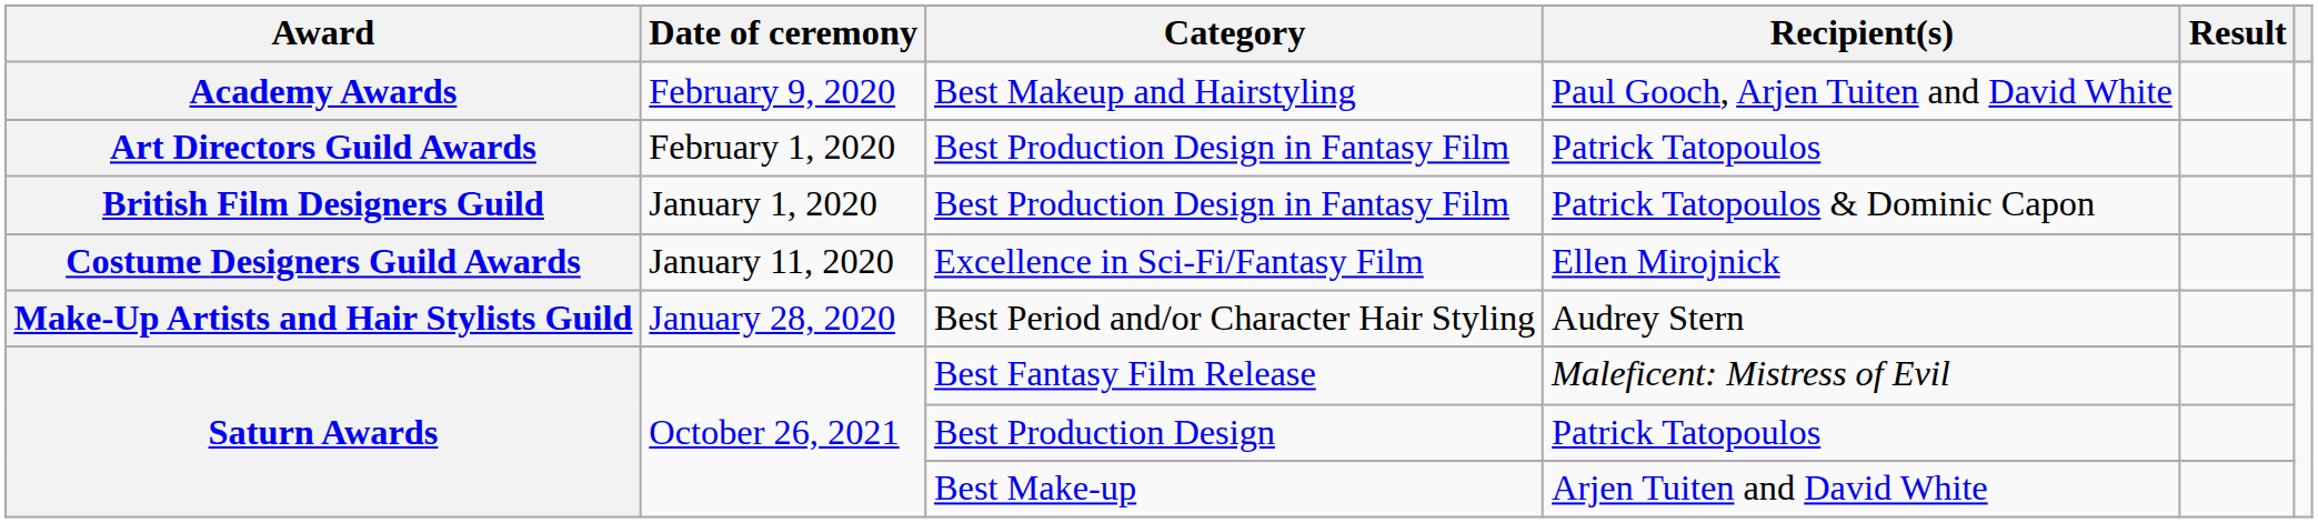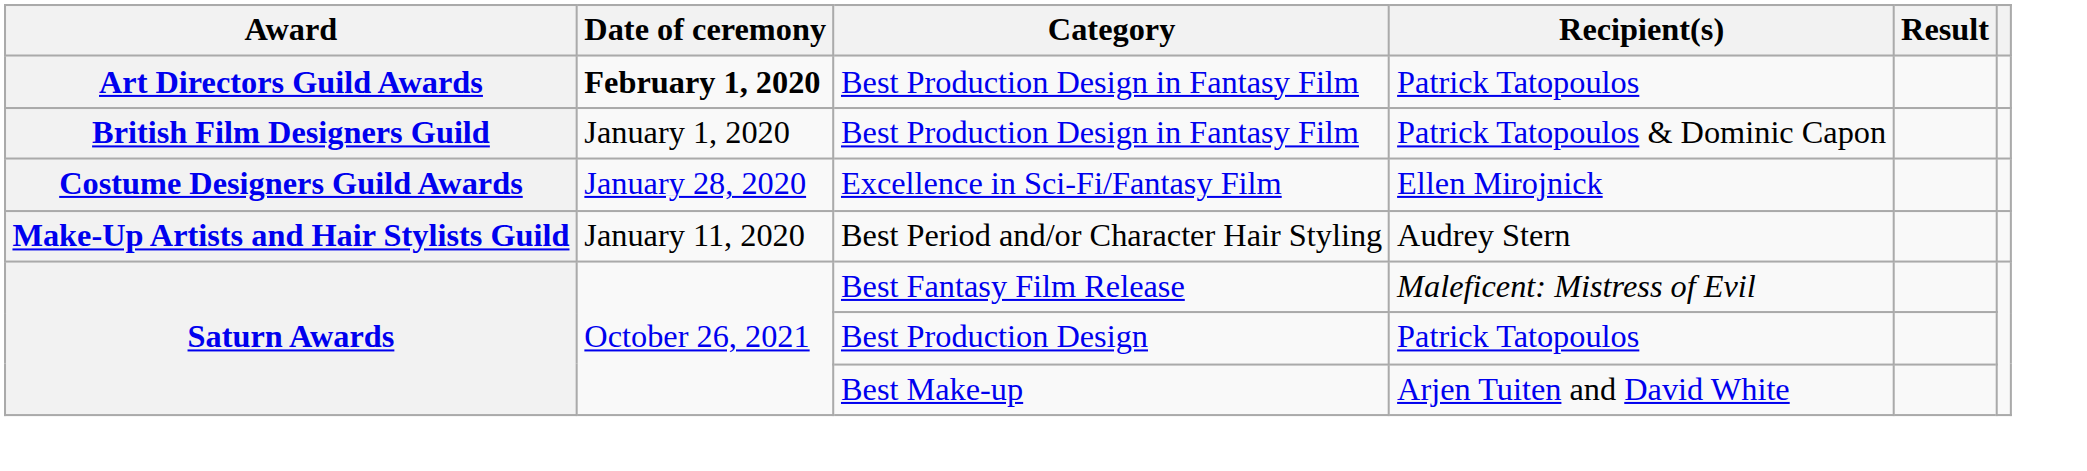 <table class="wikitable plainrowheaders">
 <tr>
 <th scope="col">Award</th>
 <th scope="col">Date of ceremony</th>
 <th scope="col">Category</th>
 <th scope="col">Recipient(s)</th>
 <th scope="col">Result</th>
 <th scope="col"></th>
 </tr>
 <tr>
-<th scope="row"><a href='#'>Academy Awards</a></th>
-<td><a href='#'>February 9, 2020</a></td>
-<td><a href='#'>Best Makeup and Hairstyling</a></td>
-<td><a href='#'>Paul Gooch</a>, <a href='#'>Arjen Tuiten</a> and <a href='#'>David White</a></td>
-<td></td>
-<td style="text-align:center;"></td>
-</tr>
-<tr>
 <th scope="row"><a href='#'>Art Directors Guild Awards</a></th>
-<td>February 1, 2020</td>
+<td><strong>February 1, 2020</strong></td>
 <td><a href='#'>Best Production Design in Fantasy Film</a></td>
 <td><a href='#'>Patrick Tatopoulos</a></td>
 <td></td>
 <td></td>
 </tr>
 <tr>
 <th scope="row"><a href='#'>British Film Designers Guild</a></th>
 <td>January 1, 2020</td>
 <td><a href='#'>Best Production Design in Fantasy Film</a></td>
 <td><a href='#'>Patrick Tatopoulos</a> & Dominic Capon</td>
 <td></td>
 <td></td>
 </tr>
 <tr>
 <th scope="row"><a href='#'>Costume Designers Guild Awards</a></th>
-<td>January 11, 2020</td>
+<td><a href='#'>January 28, 2020</a></td>
 <td><a href='#'>Excellence in Sci-Fi/Fantasy Film</a></td>
 <td><a href='#'>Ellen Mirojnick</a></td>
 <td></td>
 <td style="text-align:center;"></td>
 </tr>
 <tr>
 <th scope="row"><a href='#'>Make-Up Artists and Hair Stylists Guild</a></th>
-<td><a href='#'>January 28, 2020</a></td>
+<td>January 11, 2020</td>
 <td>Best Period and/or Character Hair Styling</td>
 <td>Audrey Stern</td>
 <td></td>
 <td></td>
 </tr>
 <tr>
 <th scope="row" rowspan="3"><a href='#'>Saturn Awards</a></th>
 <td rowspan="3"><a href='#'>October 26, 2021</a></td>
 <td><a href='#'>Best Fantasy Film Release</a></td>
 <td><em>Maleficent: Mistress of Evil</em></td>
 <td></td>
 <td rowspan="3" style="text-align:center;"></td>
 </tr>
 <tr>
 <td><a href='#'>Best Production Design</a></td>
 <td><a href='#'>Patrick Tatopoulos</a></td>
 <td></td>
 </tr>
 <tr>
 <td><a href='#'>Best Make-up</a></td>
 <td><a href='#'>Arjen Tuiten</a> and <a href='#'>David White</a></td>
 <td></td>
 </tr>
 </table>
